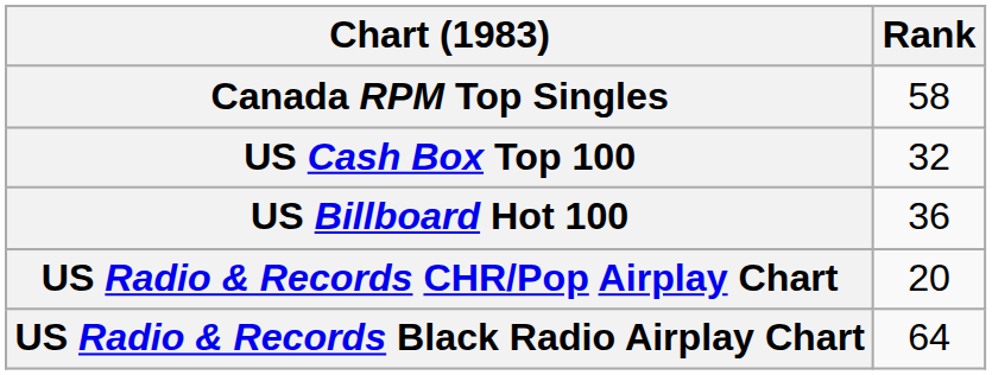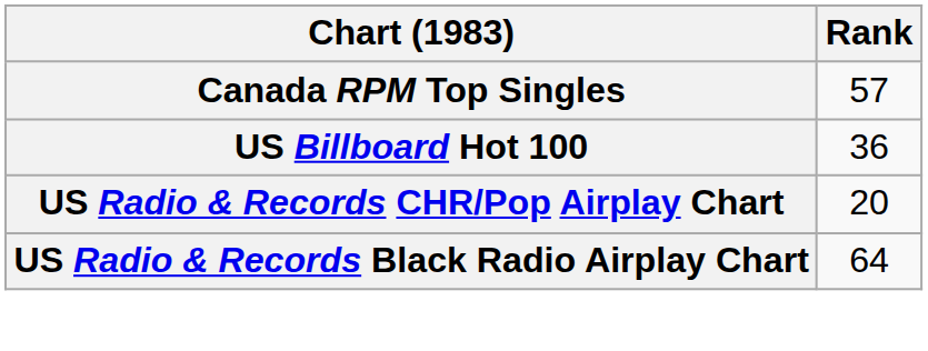 <table class="wikitable plainrowheaders sortable">
 <tr>
 <th scope="col">Chart (1983)</th>
 <th scope="col">Rank</th>
 </tr>
 <tr>
 <th scope="row">Canada <em>RPM</em> Top Singles </th>
-<td align="center">58</td>
-</tr>
-<tr>
-<th scope="row">US <em><a href='#'>Cash Box</a></em> Top 100</th>
-<td align="center">32</td>
+<td align="center">57</td>
 </tr>
 <tr>
 <th scope="row">US <em><a href='#'>Billboard</a></em> Hot 100</th>
 <td align="center">36</td>
 </tr>
 <tr>
 <th scope="row">US <em><a href='#'>Radio & Records</a></em> <a href='#'>CHR/Pop</a> <a href='#'>Airplay</a> Chart</th>
 <td align="center">20</td>
 </tr>
 <tr>
 <th scope="row">US <em><a href='#'>Radio & Records</a></em> Black Radio Airplay Chart</th>
 <td align="center">64</td>
 </tr>
 </table>
